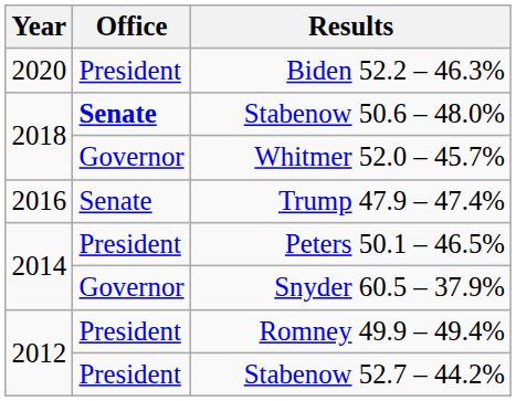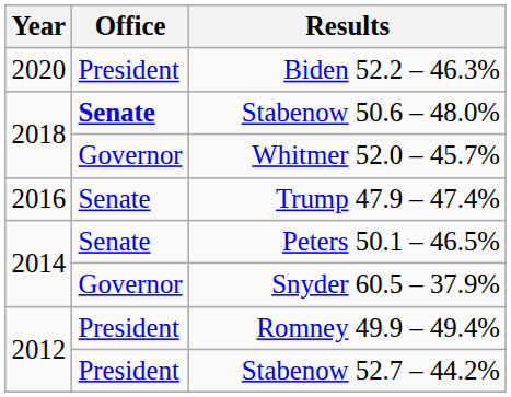 <table class=wikitable>
 <tr>
 <th width="30">Year</th>
 <th width="60">Office</th>
 <th width="180">Results</th>
 </tr>
 <tr>
 <td>2020</td>
 <td><a href='#'>President</a></td>
 <td align="right" ><a href='#'>Biden</a> 52.2 – 46.3%</td>
 </tr>
 <tr>
 <td rowspan="2">2018</td>
 <td><strong><a href='#'>Senate</a></strong></td>
 <td align="right" ><a href='#'>Stabenow</a> 50.6 – 48.0%</td>
 </tr>
 <tr>
 <td><a href='#'>Governor</a></td>
 <td align="right" ><a href='#'>Whitmer</a> 52.0 – 45.7%</td>
 </tr>
 <tr>
 <td>2016</td>
 <td><a href='#'>Senate</a></td>
 <td align="right" ><a href='#'>Trump</a> 47.9 – 47.4%</td>
 </tr>
 <tr>
 <td rowspan="2">2014</td>
-<td><a href='#'>President</a></td>
+<td><a href='#'>Senate</a></td>
 <td align="right" ><a href='#'>Peters</a> 50.1 – 46.5%</td>
 </tr>
 <tr>
 <td><a href='#'>Governor</a></td>
 <td align="right" ><a href='#'>Snyder</a> 60.5 – 37.9%</td>
 </tr>
 <tr>
 <td rowspan="2">2012</td>
 <td><a href='#'>President</a></td>
 <td align="right" ><a href='#'>Romney</a> 49.9 – 49.4%</td>
 </tr>
 <tr>
 <td><a href='#'>President</a></td>
 <td align="right" ><a href='#'>Stabenow</a> 52.7 – 44.2%</td>
 </tr>
 </table>
